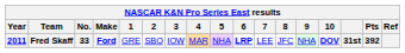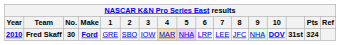 <table class="wikitable" style="text-align:center; font-size:75%">
 <tr>
 <th colspan=45><a href='#'>NASCAR K&N Pro Series East</a> results</th>
 </tr>
 <tr>
 <th>Year</th>
 <th>Team</th>
 <th>No.</th>
 <th>Make</th>
 <th>1</th>
 <th>2</th>
 <th>3</th>
 <th>4</th>
 <th>5</th>
 <th>6</th>
 <th>7</th>
 <th>8</th>
 <th>9</th>
 <th>10</th>
 <th></th>
 <th>Pts</th>
 <th>Ref</th>
 </tr>
 <tr>
-<th><a href='#'>2011</a></th>
+<th><a href='#'>2010</a></th>
 <th rowspan=8>Fred Skaff</th>
-<th>33</th>
+<th>30</th>
 <th><a href='#'>Ford</a></th>
 <td><a href='#'>GRE</a></td>
 <td><a href='#'>SBO</a></td>
 <td><a href='#'>IOW</a></td>
 <td style="background:#FFDF9F;"><a href='#'>MAR</a> <br></td>
 <td style="background:#EFCFFF;"><a href='#'>NHA</a> <br></td>
-<td><strong><a href='#'>LRP</a></strong></td>
+<td><a href='#'>LRP</a></td>
 <td><a href='#'>LEE</a></td>
 <td><a href='#'>JFC</a></td>
 <td style="background:#DFFFDF;"><a href='#'>NHA</a> <br></td>
 <td><strong><a href='#'>DOV</a></strong></td>
 <th>31st</th>
-<th>392</th>
+<th>324</th>
 <th></th>
 </tr>
 </table>
